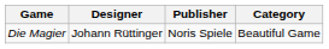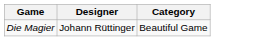 <table class="wikitable">
 <tr>
 <th>Game</th>
 <th>Designer</th>
-<th>Publisher</th>
 <th>Category</th>
 </tr>
 <tr>
 <td><em>Die Magier</em></td>
 <td>Johann Rüttinger</td>
-<td>Noris Spiele</td>
 <td>Beautiful Game</td>
 </tr>
 </table>
